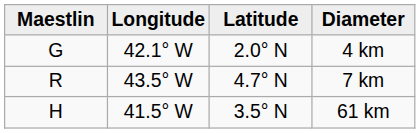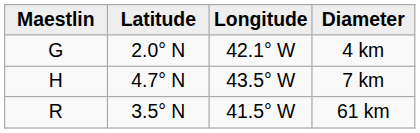 <table class="wikitable">
 <tr>
 <th width="25%" style="background:#eeeeee;">Maestlin</th>
+<th width="25%" style="background:#eeeeee;">Latitude</th>
 <th width="25%" style="background:#eeeeee;">Longitude</th>
-<th width="25%" style="background:#eeeeee;">Latitude</th>
 <th width="25%" style="background:#eeeeee;">Diameter</th>
 </tr>
 <tr>
 <td align="center">G</td>
+<td align="center">2.0° N</td>
 <td align="center">42.1° W</td>
-<td align="center">2.0° N</td>
 <td align="center">4 km</td>
 </tr>
 <tr>
-<td align="center">R</td>
+<td align="center">H</td>
+<td align="center">4.7° N</td>
 <td align="center">43.5° W</td>
-<td align="center">4.7° N</td>
 <td align="center">7 km</td>
 </tr>
 <tr>
-<td align="center">H</td>
+<td align="center">R</td>
+<td align="center">3.5° N</td>
 <td align="center">41.5° W</td>
-<td align="center">3.5° N</td>
 <td align="center">61 km</td>
 </tr>
 </table>
